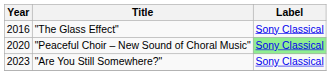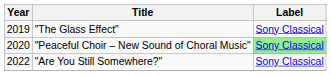 <table class="wikitable">
 <tr>
 <th>Year</th>
 <th>Title</th>
 <th>Label</th>
 </tr>
 <tr>
-<td>2016</td>
+<td>2019</td>
 <td>"The Glass Effect"</td>
 <td><a href='#'>Sony Classical</a></td>
 </tr>
 <tr>
 <td>2020</td>
 <td>"Peaceful Choir – New Sound of Choral Music"</td>
 <td style="background: lightgreen;"><a href='#'>Sony Classical</a></td>
 </tr>
 <tr>
-<td>2023</td>
+<td>2022</td>
 <td>"Are You Still Somewhere?"</td>
 <td><a href='#'>Sony Classical</a></td>
 </tr>
 <tr>
 </tr>
 </table>
